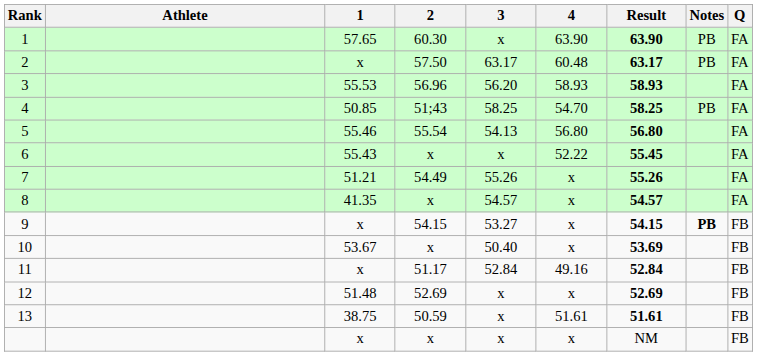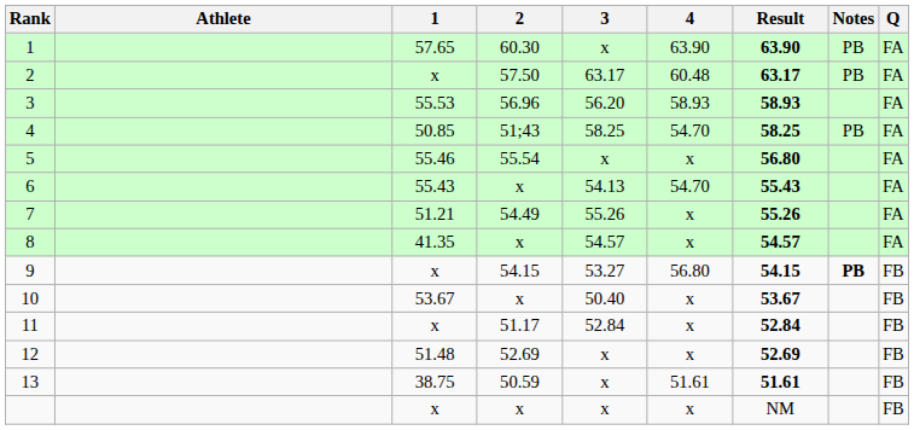 <table class="wikitable sortable" style="text-align:center">
 <tr>
 <th>Rank</th>
 <th width=300>Athlete</th>
 <th width=70>1</th>
 <th width=70>2</th>
 <th width=70>3</th>
 <th width=70>4</th>
 <th width=80>Result</th>
 <th>Notes</th>
 <th>Q</th>
 </tr>
 <tr bgcolor=ccffcc>
 <td>1</td>
 <td align=left></td>
 <td>57.65</td>
 <td>60.30</td>
 <td>x</td>
 <td>63.90</td>
 <td><strong>63.90</strong></td>
 <td>PB</td>
 <td>FA</td>
 </tr>
 <tr bgcolor=ccffcc>
 <td>2</td>
 <td align=left></td>
 <td>x</td>
 <td>57.50</td>
 <td>63.17</td>
 <td>60.48</td>
 <td><strong>63.17</strong></td>
 <td>PB</td>
 <td>FA</td>
 </tr>
 <tr bgcolor=ccffcc>
 <td>3</td>
 <td align=left></td>
 <td>55.53</td>
 <td>56.96</td>
 <td>56.20</td>
 <td>58.93</td>
 <td><strong>58.93</strong></td>
 <td></td>
 <td>FA</td>
 </tr>
 <tr bgcolor=ccffcc>
 <td>4</td>
 <td align=left></td>
 <td>50.85</td>
 <td>51;43</td>
 <td>58.25</td>
 <td>54.70</td>
 <td><strong>58.25</strong></td>
 <td>PB</td>
 <td>FA</td>
 </tr>
 <tr bgcolor=ccffcc>
 <td>5</td>
 <td align=left></td>
 <td>55.46</td>
 <td>55.54</td>
-<td>54.13</td>
-<td>56.80</td>
+<td>x</td>
+<td>x</td>
 <td><strong>56.80</strong></td>
 <td></td>
 <td>FA</td>
 </tr>
 <tr bgcolor=ccffcc>
 <td>6</td>
 <td align=left></td>
 <td>55.43</td>
 <td>x</td>
-<td>x</td>
-<td>52.22</td>
-<td><strong>55.45</strong></td>
+<td>54.13</td>
+<td>54.70</td>
+<td><strong>55.43</strong></td>
 <td></td>
 <td>FA</td>
 </tr>
 <tr bgcolor=ccffcc>
 <td>7</td>
 <td align=left></td>
 <td>51.21</td>
 <td>54.49</td>
 <td>55.26</td>
 <td>x</td>
 <td><strong>55.26</strong></td>
 <td></td>
 <td>FA</td>
 </tr>
 <tr bgcolor=ccffcc>
 <td>8</td>
 <td align=left></td>
 <td>41.35</td>
 <td>x</td>
 <td>54.57</td>
 <td>x</td>
 <td><strong>54.57</strong></td>
 <td></td>
 <td>FA</td>
 </tr>
 <tr>
 <td>9</td>
 <td align=left></td>
 <td>x</td>
 <td>54.15</td>
 <td>53.27</td>
-<td>x</td>
+<td>56.80</td>
 <td><strong>54.15</strong></td>
 <td><strong>PB</strong></td>
 <td>FB</td>
 </tr>
 <tr>
 <td>10</td>
 <td align=left></td>
 <td>53.67</td>
 <td>x</td>
 <td>50.40</td>
 <td>x</td>
-<td><strong>53.69</strong></td>
+<td><strong>53.67</strong></td>
 <td></td>
 <td>FB</td>
 </tr>
 <tr>
 <td>11</td>
 <td align=left></td>
 <td>x</td>
 <td>51.17</td>
 <td>52.84</td>
-<td>49.16</td>
+<td>x</td>
 <td><strong>52.84</strong></td>
 <td></td>
 <td>FB</td>
 </tr>
 <tr>
 <td>12</td>
 <td align=left></td>
 <td>51.48</td>
 <td>52.69</td>
 <td>x</td>
 <td>x</td>
 <td><strong>52.69</strong></td>
 <td></td>
 <td>FB</td>
 </tr>
 <tr>
 <td>13</td>
 <td align=left></td>
 <td>38.75</td>
 <td>50.59</td>
 <td>x</td>
 <td>51.61</td>
 <td><strong>51.61</strong></td>
 <td></td>
 <td>FB</td>
 </tr>
 <tr>
 <td></td>
 <td align=left></td>
 <td>x</td>
 <td>x</td>
 <td>x</td>
 <td>x</td>
 <td>NM</td>
 <td></td>
 <td>FB</td>
 </tr>
 </table>
